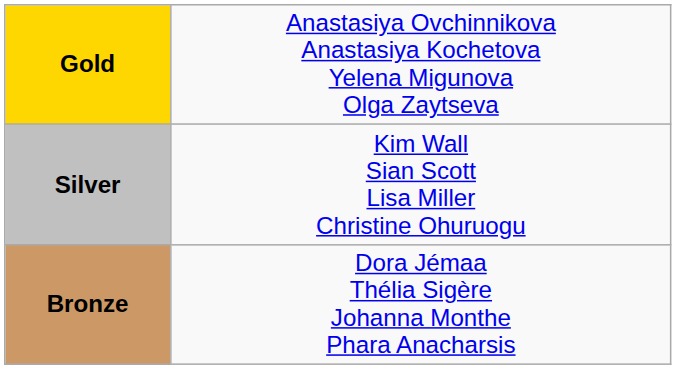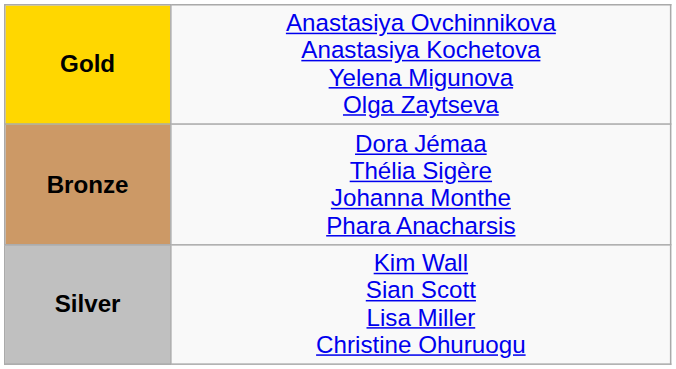 <table class="wikitable" style="text-align:center; " width="35%">
 <tr>
 <td bgcolor="gold"><strong>Gold</strong></td>
 <td><a href='#'>Anastasiya Ovchinnikova</a><br><a href='#'>Anastasiya Kochetova</a><br><a href='#'>Yelena Migunova</a><br><a href='#'>Olga Zaytseva</a><br>  <small><em></em></small></td>
 </tr>
 <tr>
+<td bgcolor="CC9966"><strong>Bronze</strong></td>
+<td><a href='#'>Dora Jémaa</a><br><a href='#'>Thélia Sigère</a><br><a href='#'>Johanna Monthe</a><br><a href='#'>Phara Anacharsis</a><br>  <small><em></em></small></td>
+</tr>
+<tr>
 <td bgcolor="silver"><strong>Silver</strong></td>
 <td><a href='#'>Kim Wall</a><br><a href='#'>Sian Scott</a><br><a href='#'>Lisa Miller</a><br><a href='#'>Christine Ohuruogu</a><br>  <small><em></em></small></td>
 </tr>
-<tr>
-<td bgcolor="CC9966"><strong>Bronze</strong></td>
-<td><a href='#'>Dora Jémaa</a><br><a href='#'>Thélia Sigère</a><br><a href='#'>Johanna Monthe</a><br><a href='#'>Phara Anacharsis</a><br>  <small><em></em></small></td>
-</tr>
 </table>
